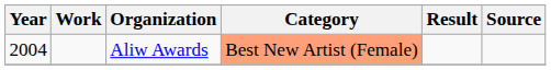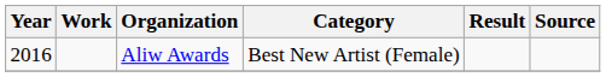 <table class="wikitable">
 <tr>
 <th>Year</th>
 <th>Work</th>
 <th>Organization</th>
 <th>Category</th>
 <th>Result</th>
 <th>Source </th>
 </tr>
 <tr>
-<td>2004</td>
+<td>2016</td>
 <td></td>
 <td><a href='#'>Aliw Awards</a></td>
-<td style="background: lightsalmon;">Best New Artist (Female)</td>
+<td>Best New Artist (Female)</td>
 <td></td>
 <td></td>
 </tr>
 <tr>
 </tr>
 </table>
